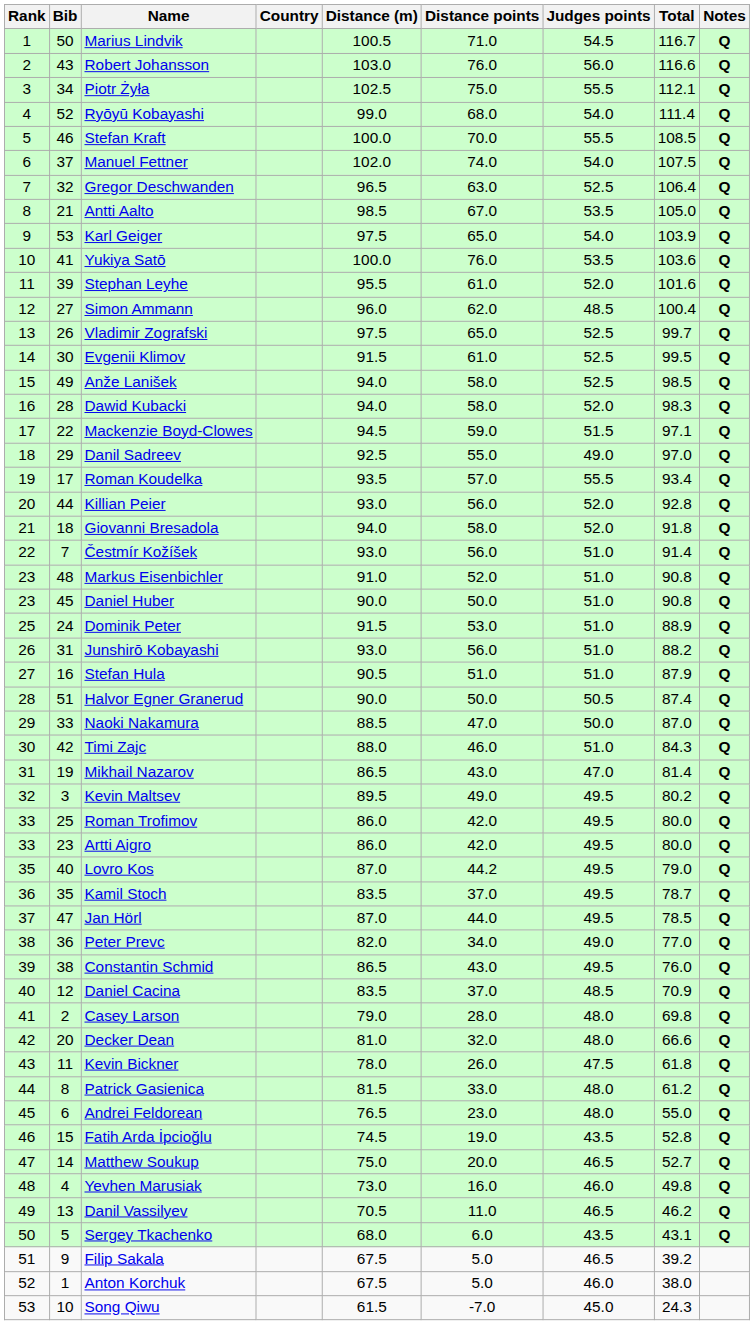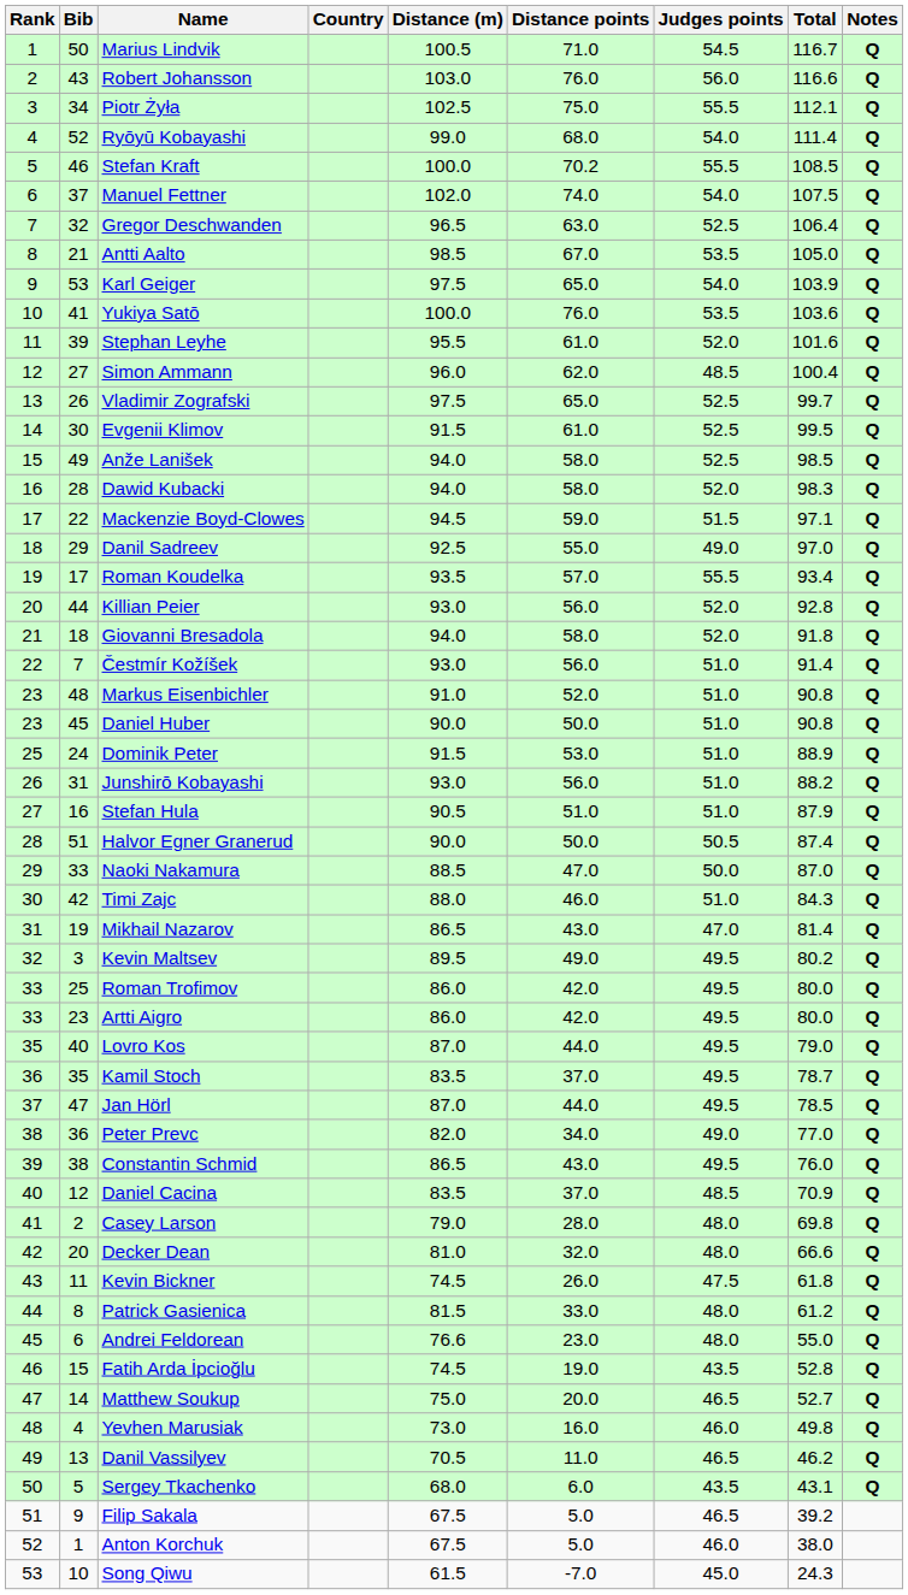 <table class="wikitable sortable" style="text-align:center">
 <tr>
 <th>Rank</th>
 <th>Bib</th>
 <th>Name</th>
 <th>Country</th>
 <th>Distance (m)</th>
 <th>Distance points</th>
 <th>Judges points</th>
 <th>Total</th>
 <th>Notes</th>
 </tr>
 <tr bgcolor=ccffcc>
 <td>1</td>
 <td>50</td>
 <td align=left><a href='#'>Marius Lindvik</a></td>
 <td align=left></td>
 <td>100.5</td>
 <td>71.0</td>
 <td>54.5</td>
 <td>116.7</td>
 <td><strong>Q</strong></td>
 </tr>
 <tr bgcolor=ccffcc>
 <td>2</td>
 <td>43</td>
 <td align=left><a href='#'>Robert Johansson</a></td>
 <td align=left></td>
 <td>103.0</td>
 <td>76.0</td>
 <td>56.0</td>
 <td>116.6</td>
 <td><strong>Q</strong></td>
 </tr>
 <tr bgcolor=ccffcc>
 <td>3</td>
 <td>34</td>
 <td align=left><a href='#'>Piotr Żyła</a></td>
 <td align=left></td>
 <td>102.5</td>
 <td>75.0</td>
 <td>55.5</td>
 <td>112.1</td>
 <td><strong>Q</strong></td>
 </tr>
 <tr bgcolor=ccffcc>
 <td>4</td>
 <td>52</td>
 <td align=left><a href='#'>Ryōyū Kobayashi</a></td>
 <td align=left></td>
 <td>99.0</td>
 <td>68.0</td>
 <td>54.0</td>
 <td>111.4</td>
 <td><strong>Q</strong></td>
 </tr>
 <tr bgcolor=ccffcc>
 <td>5</td>
 <td>46</td>
 <td align=left><a href='#'>Stefan Kraft</a></td>
 <td align=left></td>
 <td>100.0</td>
-<td>70.0</td>
+<td>70.2</td>
 <td>55.5</td>
 <td>108.5</td>
 <td><strong>Q</strong></td>
 </tr>
 <tr bgcolor=ccffcc>
 <td>6</td>
 <td>37</td>
 <td align=left><a href='#'>Manuel Fettner</a></td>
 <td align=left></td>
 <td>102.0</td>
 <td>74.0</td>
 <td>54.0</td>
 <td>107.5</td>
 <td><strong>Q</strong></td>
 </tr>
 <tr bgcolor=ccffcc>
 <td>7</td>
 <td>32</td>
 <td align=left><a href='#'>Gregor Deschwanden</a></td>
 <td align=left></td>
 <td>96.5</td>
 <td>63.0</td>
 <td>52.5</td>
 <td>106.4</td>
 <td><strong>Q</strong></td>
 </tr>
 <tr bgcolor=ccffcc>
 <td>8</td>
 <td>21</td>
 <td align=left><a href='#'>Antti Aalto</a></td>
 <td align=left></td>
 <td>98.5</td>
 <td>67.0</td>
 <td>53.5</td>
 <td>105.0</td>
 <td><strong>Q</strong></td>
 </tr>
 <tr bgcolor=ccffcc>
 <td>9</td>
 <td>53</td>
 <td align=left><a href='#'>Karl Geiger</a></td>
 <td align=left></td>
 <td>97.5</td>
 <td>65.0</td>
 <td>54.0</td>
 <td>103.9</td>
 <td><strong>Q</strong></td>
 </tr>
 <tr bgcolor=ccffcc>
 <td>10</td>
 <td>41</td>
 <td align=left><a href='#'>Yukiya Satō</a></td>
 <td align=left></td>
 <td>100.0</td>
 <td>76.0</td>
 <td>53.5</td>
 <td>103.6</td>
 <td><strong>Q</strong></td>
 </tr>
 <tr bgcolor=ccffcc>
 <td>11</td>
 <td>39</td>
 <td align=left><a href='#'>Stephan Leyhe</a></td>
 <td align=left></td>
 <td>95.5</td>
 <td>61.0</td>
 <td>52.0</td>
 <td>101.6</td>
 <td><strong>Q</strong></td>
 </tr>
 <tr bgcolor=ccffcc>
 <td>12</td>
 <td>27</td>
 <td align=left><a href='#'>Simon Ammann</a></td>
 <td align=left></td>
 <td>96.0</td>
 <td>62.0</td>
 <td>48.5</td>
 <td>100.4</td>
 <td><strong>Q</strong></td>
 </tr>
 <tr bgcolor=ccffcc>
 <td>13</td>
 <td>26</td>
 <td align=left><a href='#'>Vladimir Zografski</a></td>
 <td align=left></td>
 <td>97.5</td>
 <td>65.0</td>
 <td>52.5</td>
 <td>99.7</td>
 <td><strong>Q</strong></td>
 </tr>
 <tr bgcolor=ccffcc>
 <td>14</td>
 <td>30</td>
 <td align=left><a href='#'>Evgenii Klimov</a></td>
 <td align=left></td>
 <td>91.5</td>
 <td>61.0</td>
 <td>52.5</td>
 <td>99.5</td>
 <td><strong>Q</strong></td>
 </tr>
 <tr bgcolor=ccffcc>
 <td>15</td>
 <td>49</td>
 <td align=left><a href='#'>Anže Lanišek</a></td>
 <td align=left></td>
 <td>94.0</td>
 <td>58.0</td>
 <td>52.5</td>
 <td>98.5</td>
 <td><strong>Q</strong></td>
 </tr>
 <tr bgcolor=ccffcc>
 <td>16</td>
 <td>28</td>
 <td align=left><a href='#'>Dawid Kubacki</a></td>
 <td align=left></td>
 <td>94.0</td>
 <td>58.0</td>
 <td>52.0</td>
 <td>98.3</td>
 <td><strong>Q</strong></td>
 </tr>
 <tr bgcolor=ccffcc>
 <td>17</td>
 <td>22</td>
 <td align=left><a href='#'>Mackenzie Boyd-Clowes</a></td>
 <td align=left></td>
 <td>94.5</td>
 <td>59.0</td>
 <td>51.5</td>
 <td>97.1</td>
 <td><strong>Q</strong></td>
 </tr>
 <tr bgcolor=ccffcc>
 <td>18</td>
 <td>29</td>
 <td align=left><a href='#'>Danil Sadreev</a></td>
 <td align=left></td>
 <td>92.5</td>
 <td>55.0</td>
 <td>49.0</td>
 <td>97.0</td>
 <td><strong>Q</strong></td>
 </tr>
 <tr bgcolor=ccffcc>
 <td>19</td>
 <td>17</td>
 <td align=left><a href='#'>Roman Koudelka</a></td>
 <td align=left></td>
 <td>93.5</td>
 <td>57.0</td>
 <td>55.5</td>
 <td>93.4</td>
 <td><strong>Q</strong></td>
 </tr>
 <tr bgcolor=ccffcc>
 <td>20</td>
 <td>44</td>
 <td align=left><a href='#'>Killian Peier</a></td>
 <td align=left></td>
 <td>93.0</td>
 <td>56.0</td>
 <td>52.0</td>
 <td>92.8</td>
 <td><strong>Q</strong></td>
 </tr>
 <tr bgcolor=ccffcc>
 <td>21</td>
 <td>18</td>
 <td align=left><a href='#'>Giovanni Bresadola</a></td>
 <td align=left></td>
 <td>94.0</td>
 <td>58.0</td>
 <td>52.0</td>
 <td>91.8</td>
 <td><strong>Q</strong></td>
 </tr>
 <tr bgcolor=ccffcc>
 <td>22</td>
 <td>7</td>
 <td align=left><a href='#'>Čestmír Kožíšek</a></td>
 <td align=left></td>
 <td>93.0</td>
 <td>56.0</td>
 <td>51.0</td>
 <td>91.4</td>
 <td><strong>Q</strong></td>
 </tr>
 <tr bgcolor=ccffcc>
 <td>23</td>
 <td>48</td>
 <td align=left><a href='#'>Markus Eisenbichler</a></td>
 <td align=left></td>
 <td>91.0</td>
 <td>52.0</td>
 <td>51.0</td>
 <td>90.8</td>
 <td><strong>Q</strong></td>
 </tr>
 <tr bgcolor=ccffcc>
 <td>23</td>
 <td>45</td>
 <td align=left><a href='#'>Daniel Huber</a></td>
 <td align=left></td>
 <td>90.0</td>
 <td>50.0</td>
 <td>51.0</td>
 <td>90.8</td>
 <td><strong>Q</strong></td>
 </tr>
 <tr bgcolor=ccffcc>
 <td>25</td>
 <td>24</td>
 <td align=left><a href='#'>Dominik Peter</a></td>
 <td align=left></td>
 <td>91.5</td>
 <td>53.0</td>
 <td>51.0</td>
 <td>88.9</td>
 <td><strong>Q</strong></td>
 </tr>
 <tr bgcolor=ccffcc>
 <td>26</td>
 <td>31</td>
 <td align=left><a href='#'>Junshirō Kobayashi</a></td>
 <td align=left></td>
 <td>93.0</td>
 <td>56.0</td>
 <td>51.0</td>
 <td>88.2</td>
 <td><strong>Q</strong></td>
 </tr>
 <tr bgcolor=ccffcc>
 <td>27</td>
 <td>16</td>
 <td align=left><a href='#'>Stefan Hula</a></td>
 <td align=left></td>
 <td>90.5</td>
 <td>51.0</td>
 <td>51.0</td>
 <td>87.9</td>
 <td><strong>Q</strong></td>
 </tr>
 <tr bgcolor=ccffcc>
 <td>28</td>
 <td>51</td>
 <td align=left><a href='#'>Halvor Egner Granerud</a></td>
 <td align=left></td>
 <td>90.0</td>
 <td>50.0</td>
 <td>50.5</td>
 <td>87.4</td>
 <td><strong>Q</strong></td>
 </tr>
 <tr bgcolor=ccffcc>
 <td>29</td>
 <td>33</td>
 <td align=left><a href='#'>Naoki Nakamura</a></td>
 <td align=left></td>
 <td>88.5</td>
 <td>47.0</td>
 <td>50.0</td>
 <td>87.0</td>
 <td><strong>Q</strong></td>
 </tr>
 <tr bgcolor=ccffcc>
 <td>30</td>
 <td>42</td>
 <td align=left><a href='#'>Timi Zajc</a></td>
 <td align=left></td>
 <td>88.0</td>
 <td>46.0</td>
 <td>51.0</td>
 <td>84.3</td>
 <td><strong>Q</strong></td>
 </tr>
 <tr bgcolor=ccffcc>
 <td>31</td>
 <td>19</td>
 <td align=left><a href='#'>Mikhail Nazarov</a></td>
 <td align=left></td>
 <td>86.5</td>
 <td>43.0</td>
 <td>47.0</td>
 <td>81.4</td>
 <td><strong>Q</strong></td>
 </tr>
 <tr bgcolor=ccffcc>
 <td>32</td>
 <td>3</td>
 <td align=left><a href='#'>Kevin Maltsev</a></td>
 <td align=left></td>
 <td>89.5</td>
 <td>49.0</td>
 <td>49.5</td>
 <td>80.2</td>
 <td><strong>Q</strong></td>
 </tr>
 <tr bgcolor=ccffcc>
 <td>33</td>
 <td>25</td>
 <td align=left><a href='#'>Roman Trofimov</a></td>
 <td align=left></td>
 <td>86.0</td>
 <td>42.0</td>
 <td>49.5</td>
 <td>80.0</td>
 <td><strong>Q</strong></td>
 </tr>
 <tr bgcolor=ccffcc>
 <td>33</td>
 <td>23</td>
 <td align=left><a href='#'>Artti Aigro</a></td>
 <td align=left></td>
 <td>86.0</td>
 <td>42.0</td>
 <td>49.5</td>
 <td>80.0</td>
 <td><strong>Q</strong></td>
 </tr>
 <tr bgcolor=ccffcc>
 <td>35</td>
 <td>40</td>
 <td align=left><a href='#'>Lovro Kos</a></td>
 <td align=left></td>
 <td>87.0</td>
-<td>44.2</td>
+<td>44.0</td>
 <td>49.5</td>
 <td>79.0</td>
 <td><strong>Q</strong></td>
 </tr>
 <tr bgcolor=ccffcc>
 <td>36</td>
 <td>35</td>
 <td align=left><a href='#'>Kamil Stoch</a></td>
 <td align=left></td>
 <td>83.5</td>
 <td>37.0</td>
 <td>49.5</td>
 <td>78.7</td>
 <td><strong>Q</strong></td>
 </tr>
 <tr bgcolor=ccffcc>
 <td>37</td>
 <td>47</td>
 <td align=left><a href='#'>Jan Hörl</a></td>
 <td align=left></td>
 <td>87.0</td>
 <td>44.0</td>
 <td>49.5</td>
 <td>78.5</td>
 <td><strong>Q</strong></td>
 </tr>
 <tr bgcolor=ccffcc>
 <td>38</td>
 <td>36</td>
 <td align=left><a href='#'>Peter Prevc</a></td>
 <td align=left></td>
 <td>82.0</td>
 <td>34.0</td>
 <td>49.0</td>
 <td>77.0</td>
 <td><strong>Q</strong></td>
 </tr>
 <tr bgcolor=ccffcc>
 <td>39</td>
 <td>38</td>
 <td align=left><a href='#'>Constantin Schmid</a></td>
 <td align=left></td>
 <td>86.5</td>
 <td>43.0</td>
 <td>49.5</td>
 <td>76.0</td>
 <td><strong>Q</strong></td>
 </tr>
 <tr bgcolor=ccffcc>
 <td>40</td>
 <td>12</td>
 <td align=left><a href='#'>Daniel Cacina</a></td>
 <td align=left></td>
 <td>83.5</td>
 <td>37.0</td>
 <td>48.5</td>
 <td>70.9</td>
 <td><strong>Q</strong></td>
 </tr>
 <tr bgcolor=ccffcc>
 <td>41</td>
 <td>2</td>
 <td align=left><a href='#'>Casey Larson</a></td>
 <td align=left></td>
 <td>79.0</td>
 <td>28.0</td>
 <td>48.0</td>
 <td>69.8</td>
 <td><strong>Q</strong></td>
 </tr>
 <tr bgcolor=ccffcc>
 <td>42</td>
 <td>20</td>
 <td align=left><a href='#'>Decker Dean</a></td>
 <td align=left></td>
 <td>81.0</td>
 <td>32.0</td>
 <td>48.0</td>
 <td>66.6</td>
 <td><strong>Q</strong></td>
 </tr>
 <tr bgcolor=ccffcc>
 <td>43</td>
 <td>11</td>
 <td align=left><a href='#'>Kevin Bickner</a></td>
 <td align=left></td>
-<td>78.0</td>
+<td>74.5</td>
 <td>26.0</td>
 <td>47.5</td>
 <td>61.8</td>
 <td><strong>Q</strong></td>
 </tr>
 <tr bgcolor=ccffcc>
 <td>44</td>
 <td>8</td>
 <td align=left><a href='#'>Patrick Gasienica</a></td>
 <td align=left></td>
 <td>81.5</td>
 <td>33.0</td>
 <td>48.0</td>
 <td>61.2</td>
 <td><strong>Q</strong></td>
 </tr>
 <tr bgcolor=ccffcc>
 <td>45</td>
 <td>6</td>
 <td align=left><a href='#'>Andrei Feldorean</a></td>
 <td align=left></td>
-<td>76.5</td>
+<td>76.6</td>
 <td>23.0</td>
 <td>48.0</td>
 <td>55.0</td>
 <td><strong>Q</strong></td>
 </tr>
 <tr bgcolor=ccffcc>
 <td>46</td>
 <td>15</td>
 <td align=left><a href='#'>Fatih Arda İpcioğlu</a></td>
 <td align=left></td>
 <td>74.5</td>
 <td>19.0</td>
 <td>43.5</td>
 <td>52.8</td>
 <td><strong>Q</strong></td>
 </tr>
 <tr bgcolor=ccffcc>
 <td>47</td>
 <td>14</td>
 <td align=left><a href='#'>Matthew Soukup</a></td>
 <td align=left></td>
 <td>75.0</td>
 <td>20.0</td>
 <td>46.5</td>
 <td>52.7</td>
 <td><strong>Q</strong></td>
 </tr>
 <tr bgcolor=ccffcc>
 <td>48</td>
 <td>4</td>
 <td align=left><a href='#'>Yevhen Marusiak</a></td>
 <td align=left></td>
 <td>73.0</td>
 <td>16.0</td>
 <td>46.0</td>
 <td>49.8</td>
 <td><strong>Q</strong></td>
 </tr>
 <tr bgcolor=ccffcc>
 <td>49</td>
 <td>13</td>
 <td align=left><a href='#'>Danil Vassilyev</a></td>
 <td align=left></td>
 <td>70.5</td>
 <td>11.0</td>
 <td>46.5</td>
 <td>46.2</td>
 <td><strong>Q</strong></td>
 </tr>
 <tr bgcolor=ccffcc>
 <td>50</td>
 <td>5</td>
 <td align=left><a href='#'>Sergey Tkachenko</a></td>
 <td align=left></td>
 <td>68.0</td>
 <td>6.0</td>
 <td>43.5</td>
 <td>43.1</td>
 <td><strong>Q</strong></td>
 </tr>
 <tr>
 <td>51</td>
 <td>9</td>
 <td align=left><a href='#'>Filip Sakala</a></td>
 <td align=left></td>
 <td>67.5</td>
 <td>5.0</td>
 <td>46.5</td>
 <td>39.2</td>
 <td></td>
 </tr>
 <tr>
 <td>52</td>
 <td>1</td>
 <td align=left><a href='#'>Anton Korchuk</a></td>
 <td align=left></td>
 <td>67.5</td>
 <td>5.0</td>
 <td>46.0</td>
 <td>38.0</td>
 <td></td>
 </tr>
 <tr>
 <td>53</td>
 <td>10</td>
 <td align=left><a href='#'>Song Qiwu</a></td>
 <td align=left></td>
 <td>61.5</td>
 <td>-7.0</td>
 <td>45.0</td>
 <td>24.3</td>
 <td></td>
 </tr>
 </table>
